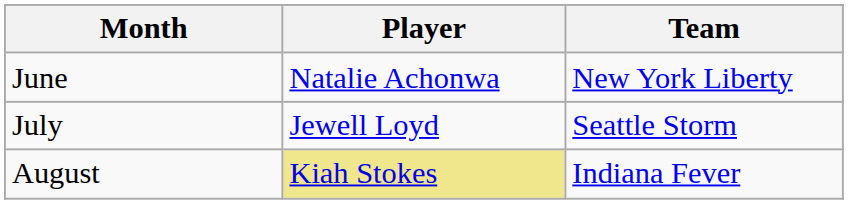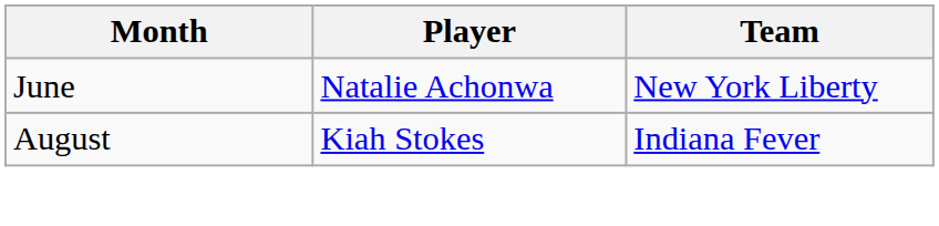 <table class="wikitable" style="width: 50%">
 <tr>
 <th width=60>Month</th>
 <th width=60>Player</th>
 <th width=60>Team</th>
 </tr>
 <tr>
 <td>June</td>
 <td><a href='#'>Natalie Achonwa</a></td>
 <td><a href='#'>New York Liberty</a></td>
 </tr>
 <tr>
-<td>July</td>
-<td><a href='#'>Jewell Loyd</a></td>
-<td><a href='#'>Seattle Storm</a></td>
-</tr>
-<tr>
 <td>August</td>
-<td style="background: khaki;"><a href='#'>Kiah Stokes</a></td>
+<td><a href='#'>Kiah Stokes</a></td>
 <td><a href='#'>Indiana Fever</a></td>
 </tr>
 </table>
